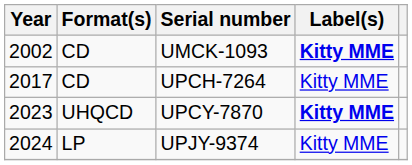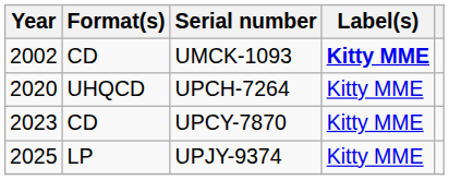 <table class="wikitable sortable plainrowheaders">
 <tr>
 <th scope="col">Year</th>
 <th scope="col">Format(s)</th>
 <th scope="col">Serial number</th>
 <th scope="col">Label(s)</th>
 <th scope="col"></th>
 </tr>
 <tr>
 <td>2002</td>
 <td>CD</td>
 <td>UMCK-1093</td>
 <td><strong><a href='#'>Kitty MME</a></strong></td>
 <td></td>
 </tr>
 <tr>
-<td>2017</td>
-<td>CD</td>
+<td>2020</td>
+<td>UHQCD</td>
 <td>UPCH-7264</td>
 <td><a href='#'>Kitty MME</a></td>
 <td></td>
 </tr>
 <tr>
 <td>2023</td>
-<td>UHQCD</td>
+<td>CD</td>
 <td>UPCY-7870</td>
-<td><strong><a href='#'>Kitty MME</a></strong></td>
+<td><a href='#'>Kitty MME</a></td>
 <td></td>
 </tr>
 <tr>
-<td>2024</td>
+<td>2025</td>
 <td>LP</td>
 <td>UPJY-9374</td>
 <td><a href='#'>Kitty MME</a></td>
 <td></td>
 </tr>
 <tr>
 </tr>
 </table>
